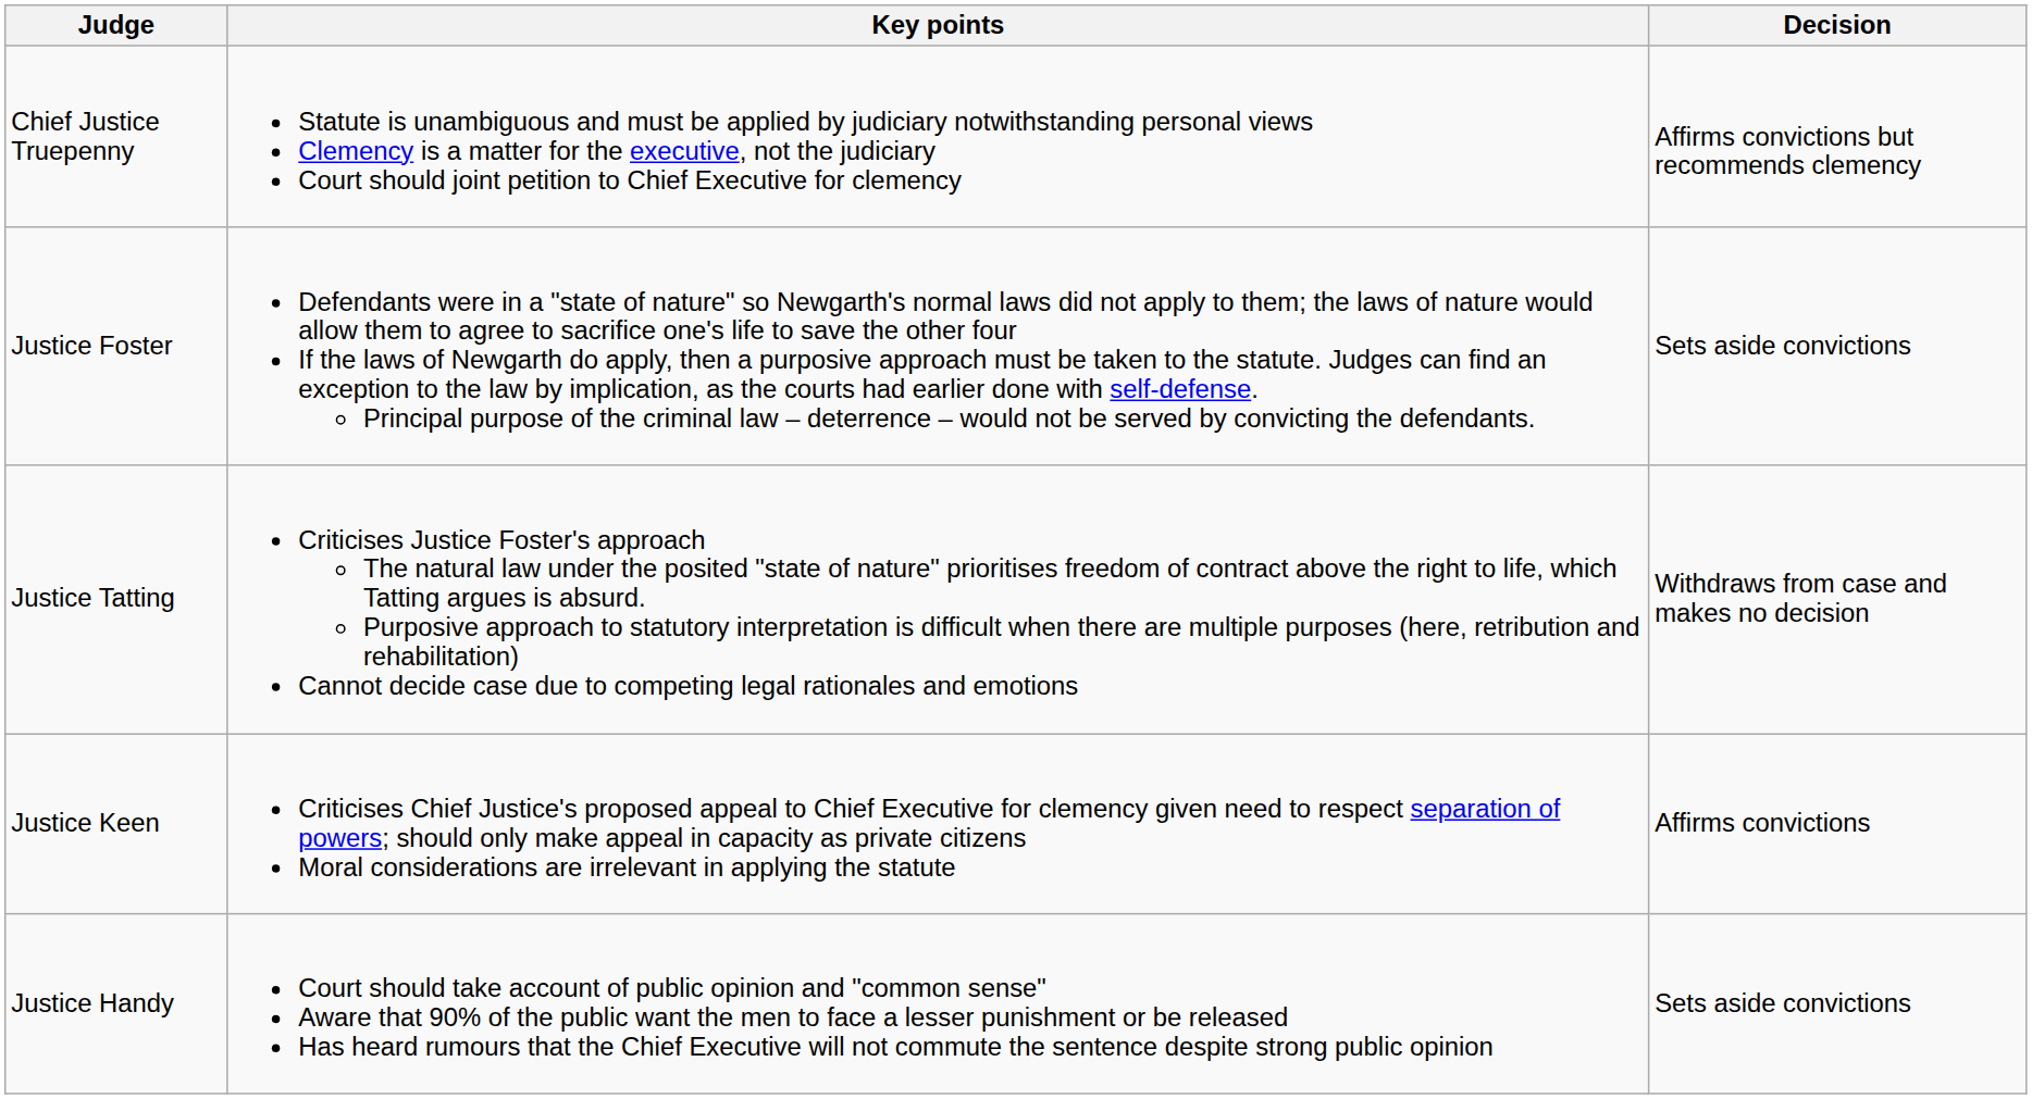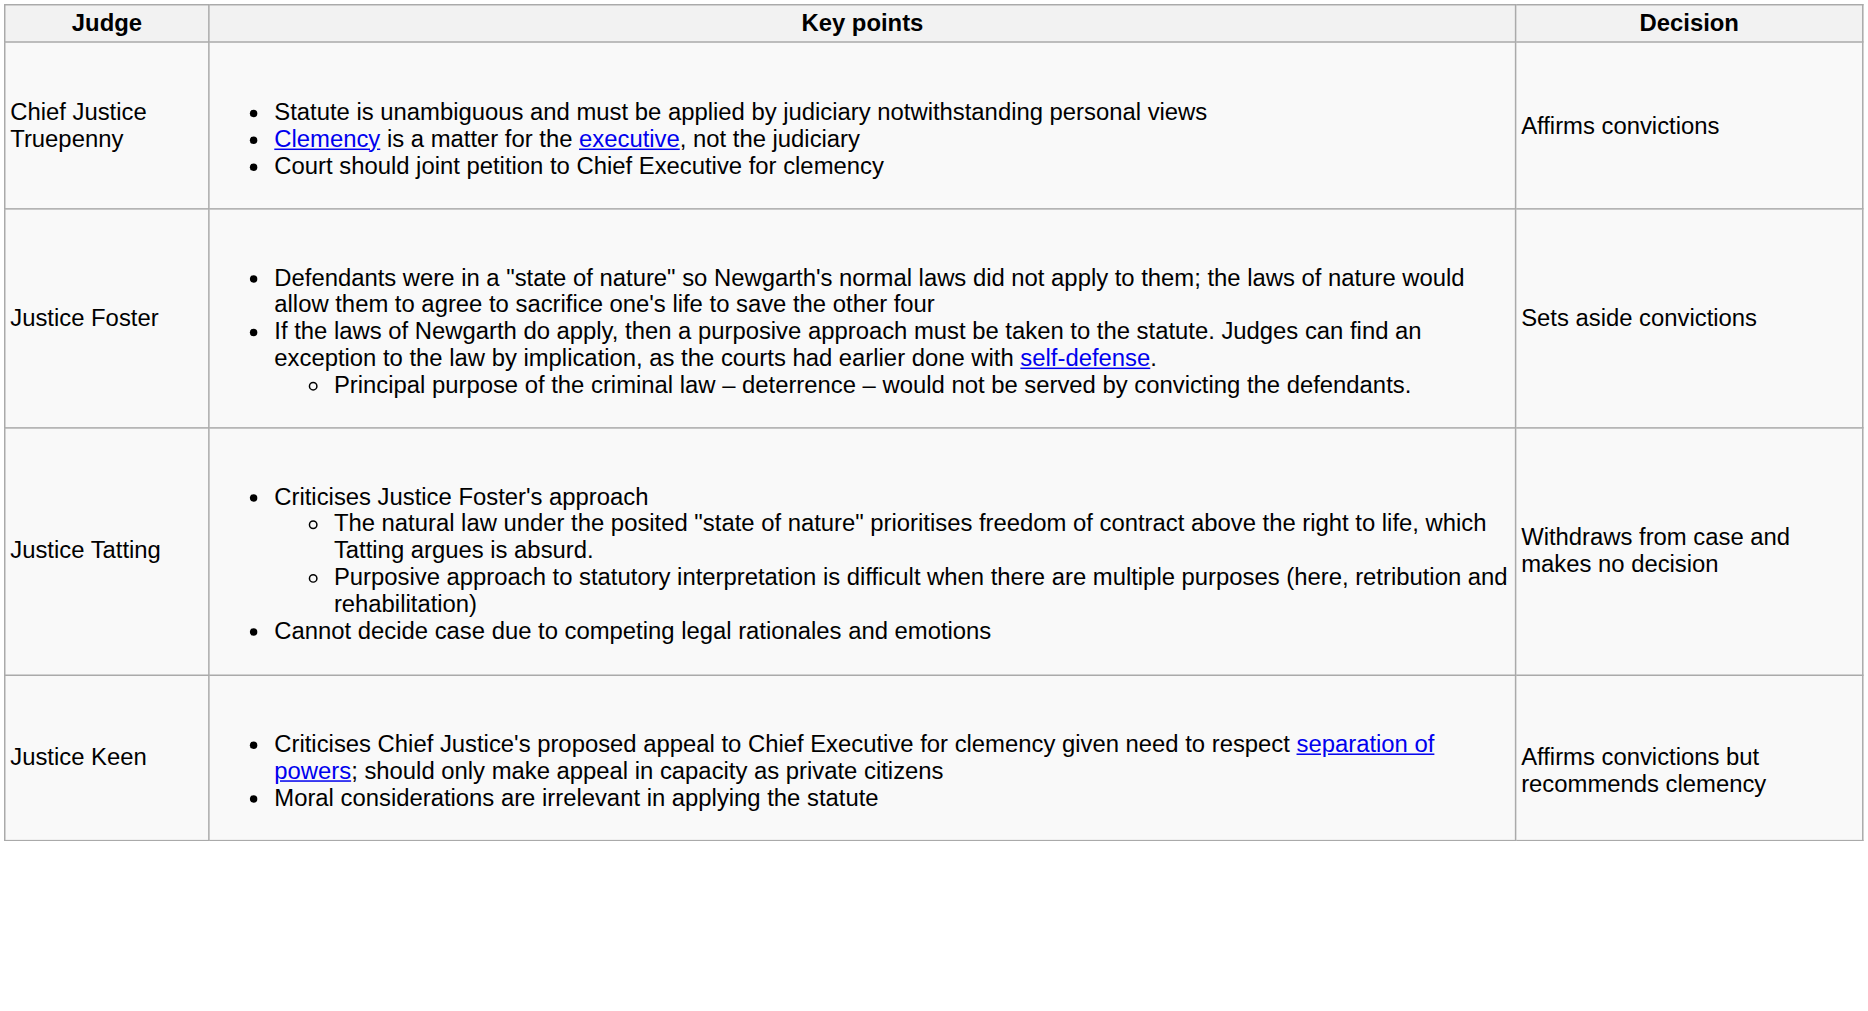 <table class="wikitable">
 <tr>
 <th>Judge</th>
 <th>Key points</th>
 <th>Decision</th>
 </tr>
 <tr>
 <td>Chief Justice Truepenny</td>
 <td><br><ul><li>Statute is unambiguous and must be applied by judiciary notwithstanding personal views</li><li><a href='#'>Clemency</a> is a matter for the <a href='#'>executive</a>, not the judiciary</li><li>Court should joint petition to Chief Executive for clemency</li></ul></td>
-<td><br>Affirms convictions but recommends clemency</td>
+<td>Affirms convictions</td>
 </tr>
 <tr>
 <td>Justice Foster</td>
 <td><br><ul><li>Defendants were in a "state of nature" so Newgarth's normal laws did not apply to them; the laws of nature would allow them to agree to sacrifice one's life to save the other four</li><li>If the laws of Newgarth do apply, then a purposive approach must be taken to the statute. Judges can find an exception to the law by implication, as the courts had earlier done with <a href='#'>self-defense</a>.<ul><li>Principal purpose of the criminal law – deterrence – would not be served by convicting the defendants.</li></ul></li></ul></td>
 <td>Sets aside convictions</td>
 </tr>
 <tr>
 <td>Justice Tatting</td>
 <td><br><ul><li>Criticises Justice Foster's approach<ul><li>The natural law under the posited "state of nature" prioritises freedom of contract above the right to life, which Tatting argues is absurd.</li><li>Purposive approach to statutory interpretation is difficult when there are multiple purposes (here, retribution and rehabilitation)</li></ul></li><li>Cannot decide case due to competing legal rationales and emotions</li></ul></td>
 <td>Withdraws from case and makes no decision</td>
 </tr>
 <tr>
 <td>Justice Keen</td>
 <td><br><ul><li>Criticises Chief Justice's proposed appeal to Chief Executive for clemency given need to respect <a href='#'>separation of powers</a>; should only make appeal in capacity as private citizens</li><li>Moral considerations are irrelevant in applying the statute</li></ul></td>
-<td>Affirms convictions</td>
-</tr>
-<tr>
-<td>Justice Handy</td>
-<td><br><ul><li>Court should take account of public opinion and "common sense"</li><li>Aware that 90% of the public want the men to face a lesser punishment or be released</li><li>Has heard rumours that the Chief Executive will not commute the sentence despite strong public opinion</li></ul></td>
-<td>Sets aside convictions</td>
+<td><br>Affirms convictions but recommends clemency</td>
 </tr>
 </table>
